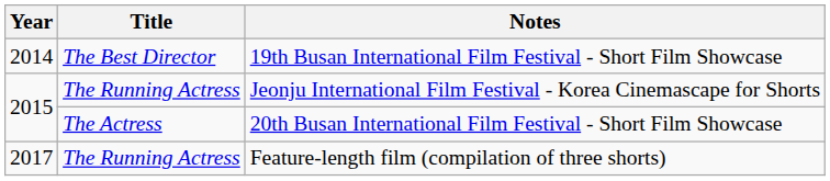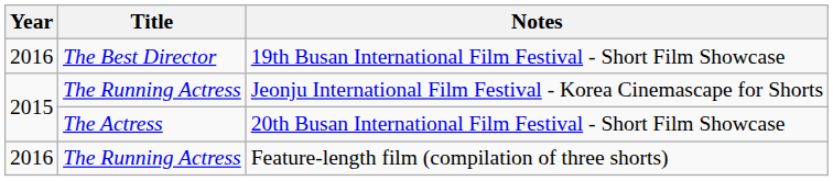 <table class="wikitable sortable">
 <tr>
 <th>Year</th>
 <th>Title</th>
 <th class="unsortable">Notes</th>
 </tr>
 <tr>
-<td>2014</td>
+<td>2016</td>
 <td><em><a href='#'>The Best Director</a></em></td>
 <td><a href='#'>19th Busan International Film Festival</a> - Short Film Showcase</td>
 </tr>
 <tr>
 <td rowspan="2">2015</td>
 <td><em><a href='#'>The Running Actress</a></em></td>
 <td><a href='#'>Jeonju International Film Festival</a> - Korea Cinemascape for Shorts</td>
 </tr>
 <tr>
 <td><em><a href='#'>The Actress</a></em></td>
 <td><a href='#'>20th Busan International Film Festival</a> - Short Film Showcase</td>
 </tr>
 <tr>
-<td>2017</td>
+<td>2016</td>
 <td><em><a href='#'>The Running Actress</a></em></td>
 <td>Feature-length film (compilation of three shorts)</td>
 </tr>
 </table>
